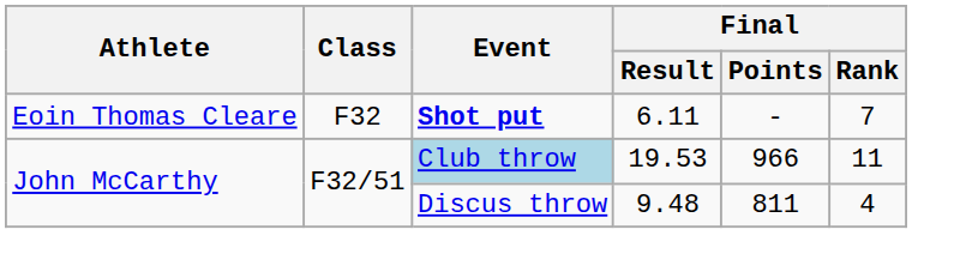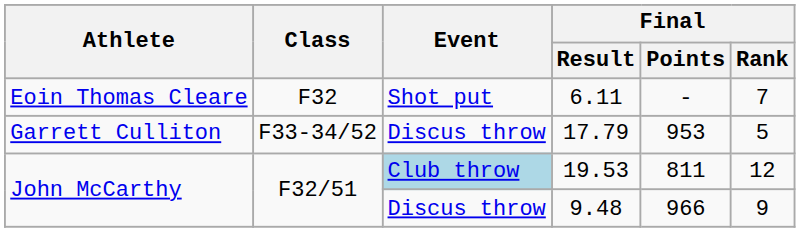 <table class=wikitable style="font-size:90%">
 <tr>
 <th rowspan="2">Athlete</th>
 <th rowspan="2">Class</th>
 <th rowspan="2">Event</th>
 <th colspan="3">Final</th>
 </tr>
 <tr>
 <th>Result</th>
 <th>Points</th>
 <th>Rank</th>
 </tr>
 <tr>
 <td><a href='#'>Eoin Thomas Cleare</a></td>
 <td style="text-align:center;">F32</td>
-<td><strong><a href='#'>Shot put</a></strong></td>
+<td><a href='#'>Shot put</a></td>
 <td style="text-align:center;">6.11</td>
 <td style="text-align:center;">-</td>
 <td style="text-align:center;">7</td>
+</tr>
+<tr>
+<td><a href='#'>Garrett Culliton</a></td>
+<td style="text-align:center;">F33-34/52</td>
+<td><a href='#'>Discus throw</a></td>
+<td style="text-align:center;">17.79</td>
+<td style="text-align:center;">953</td>
+<td style="text-align:center;">5</td>
 </tr>
 <tr>
 <td rowspan="2"><a href='#'>John McCarthy</a></td>
 <td rowspan="2" style="text-align:center;">F32/51</td>
 <td style="background: lightblue;"><a href='#'>Club throw</a></td>
 <td style="text-align:center;">19.53</td>
-<td style="text-align:center;">966</td>
-<td style="text-align:center;">11</td>
+<td style="text-align:center;">811</td>
+<td style="text-align:center;">12</td>
 </tr>
 <tr>
 <td><a href='#'>Discus throw</a></td>
 <td style="text-align:center;">9.48</td>
-<td style="text-align:center;">811</td>
-<td style="text-align:center;">4</td>
+<td style="text-align:center;">966</td>
+<td style="text-align:center;">9</td>
 </tr>
 </table>
